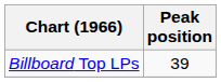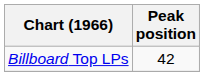 <table class="wikitable">
 <tr>
 <th>Chart (1966)</th>
 <th>Peak<br>position</th>
 </tr>
 <tr>
 <td><a href='#'><em>Billboard</em> Top LPs</a></td>
-<td align="center">39</td>
+<td align="center">42</td>
 </tr>
 <tr>
 </tr>
 </table>
